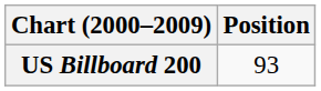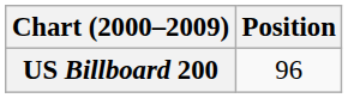 <table class="wikitable plainrowheaders">
 <tr>
 <th>Chart (2000–2009)</th>
 <th>Position</th>
 </tr>
 <tr>
 <th scope="row">US <em>Billboard</em> 200</th>
-<td style="text-align:center;">93</td>
+<td style="text-align:center;">96</td>
 </tr>
 </table>
